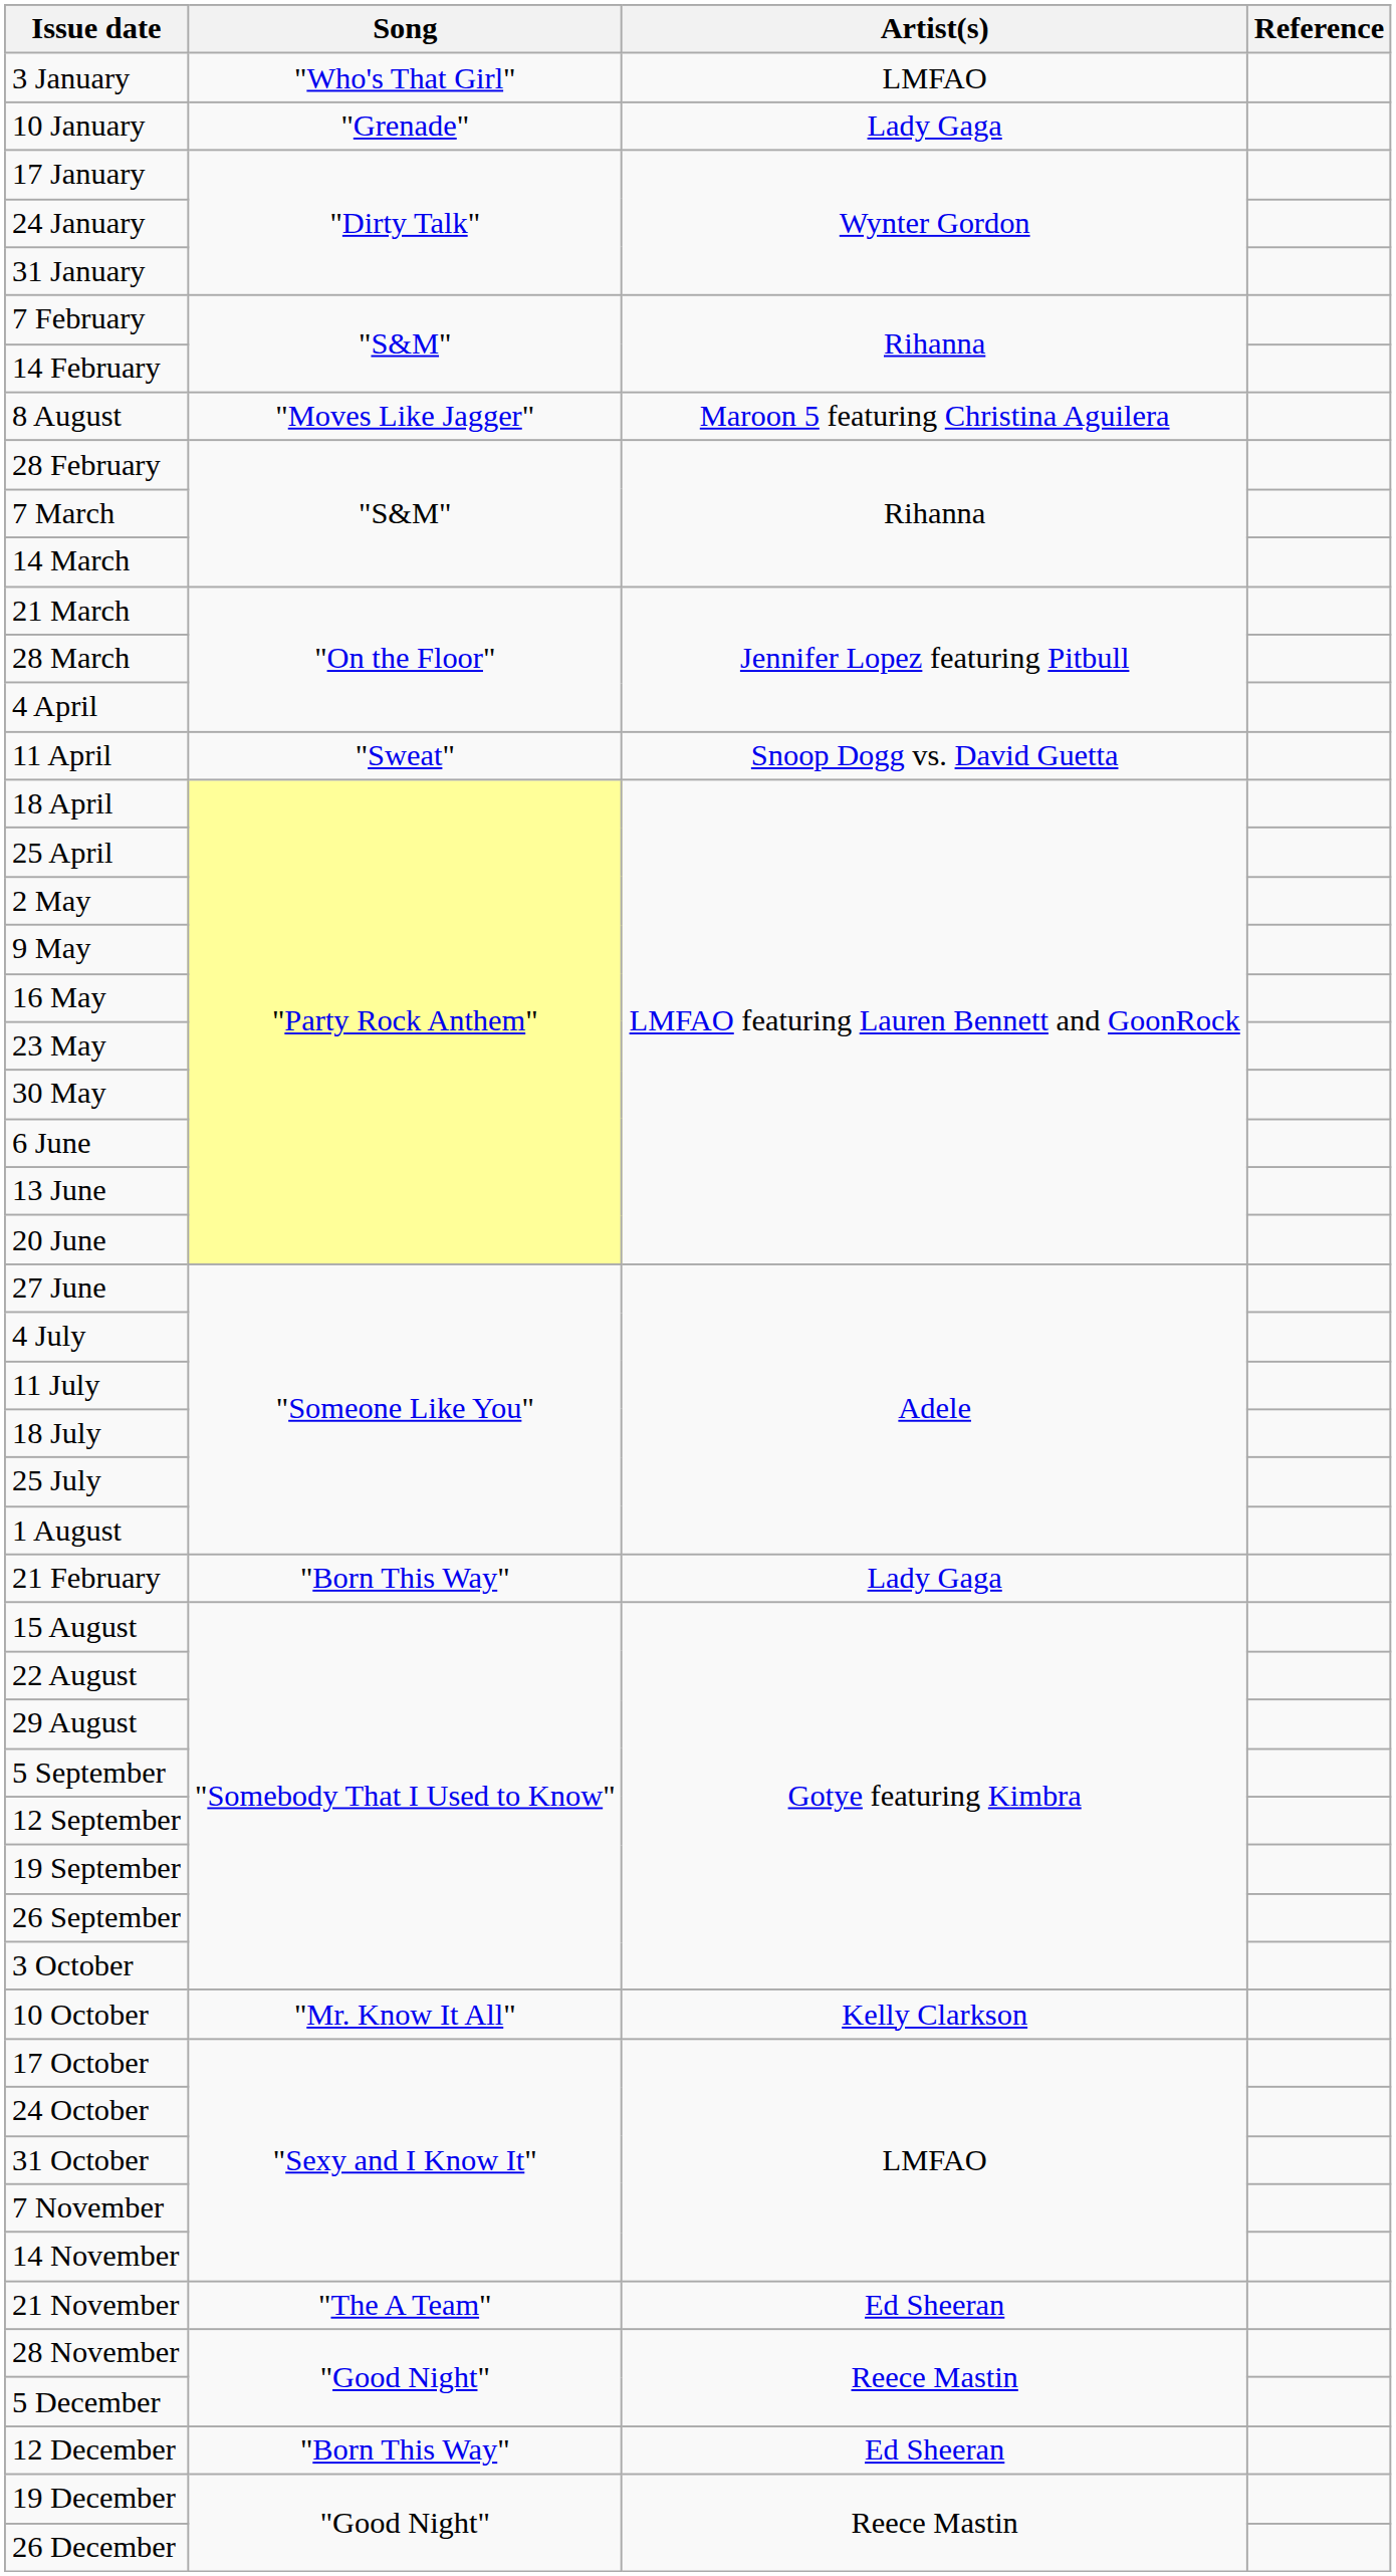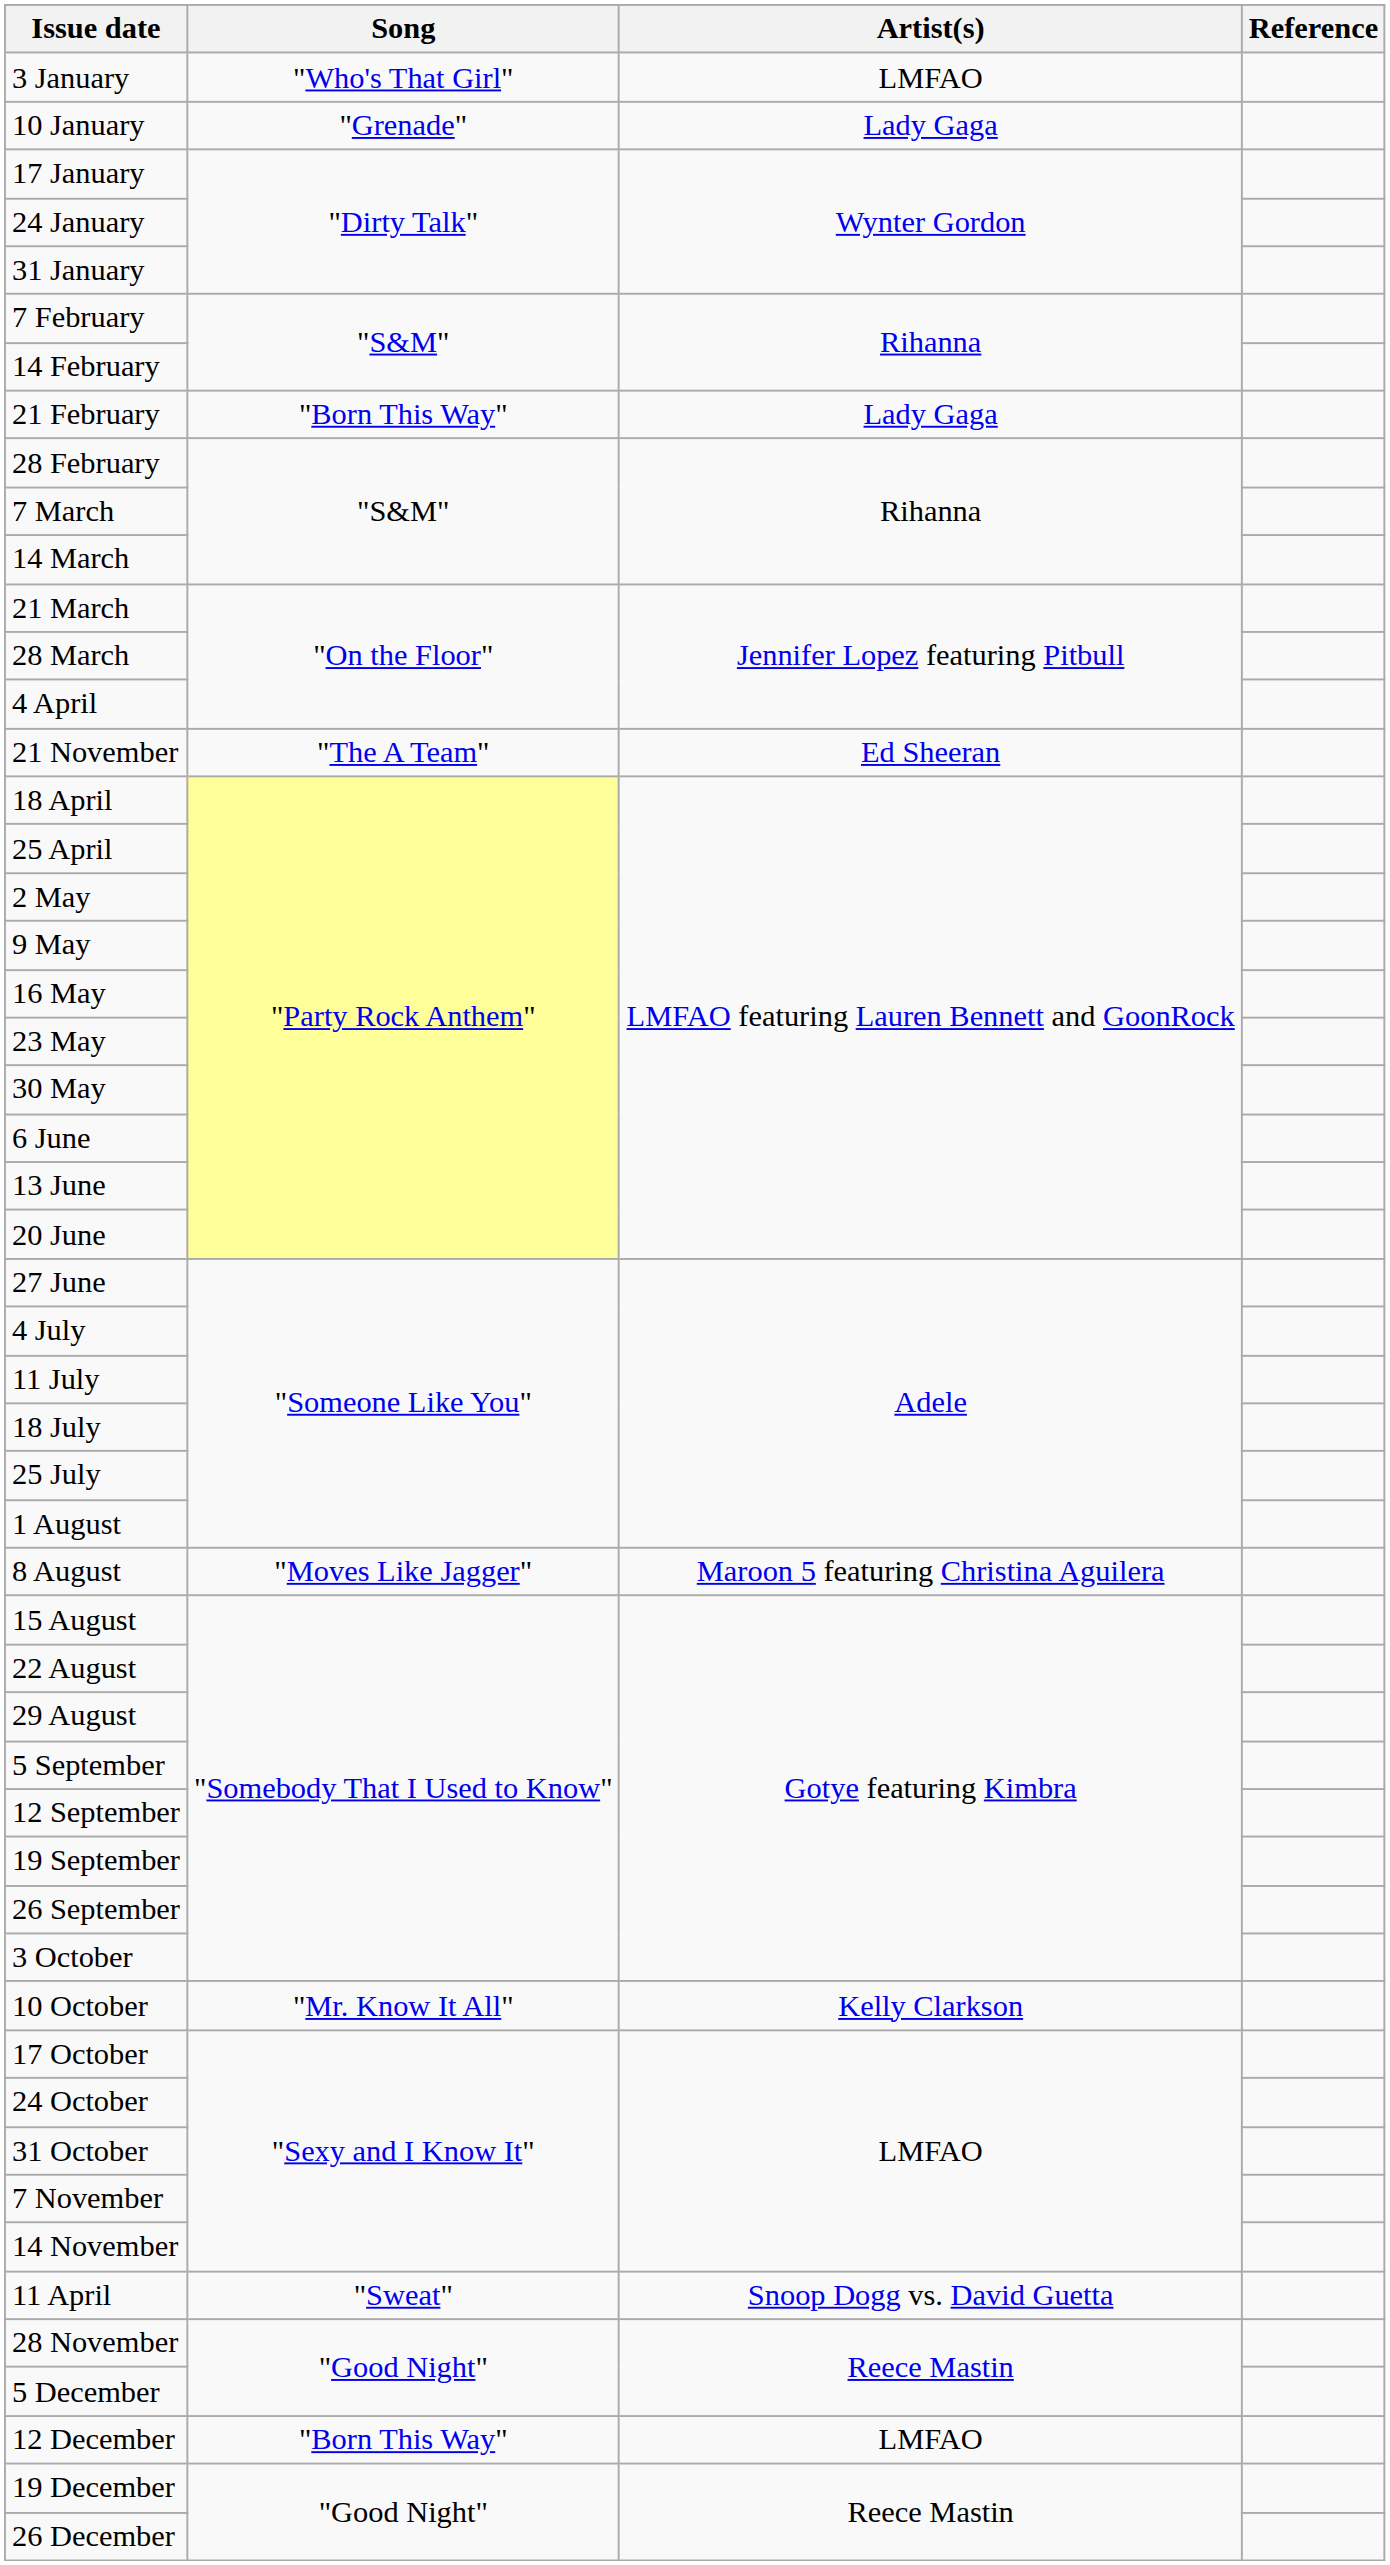 <table class="wikitable">
 <tr>
 <th>Issue date</th>
 <th>Song</th>
 <th>Artist(s)</th>
 <th>Reference</th>
 </tr>
 <tr>
 <td align="left">3 January</td>
 <td align="center">"<a href='#'>Who's That Girl</a>"</td>
 <td align="center">LMFAO</td>
 <td align="center"></td>
 </tr>
 <tr>
 <td align="left">10 January</td>
 <td align="center">"<a href='#'>Grenade</a>"</td>
 <td align="center"><a href='#'>Lady Gaga</a></td>
 <td align="center"></td>
 </tr>
 <tr>
 <td align="left">17 January</td>
 <td align="center" rowspan="3">"<a href='#'>Dirty Talk</a>"</td>
 <td align="center" rowspan="3"><a href='#'>Wynter Gordon</a></td>
 <td align="center"></td>
 </tr>
 <tr>
 <td align="left">24 January</td>
 <td align="center"></td>
 </tr>
 <tr>
 <td align="left">31 January</td>
 <td align="center"></td>
 </tr>
 <tr>
 <td align="left">7 February</td>
 <td align="center" rowspan="2">"<a href='#'>S&M</a>"</td>
 <td align="center" rowspan="2"><a href='#'>Rihanna</a></td>
 <td align="center"></td>
 </tr>
 <tr>
 <td align="left">14 February</td>
 <td align="center"></td>
 </tr>
 <tr>
-<td align="left">8 August</td>
-<td align="center">"<a href='#'>Moves Like Jagger</a>"</td>
-<td align="center"><a href='#'>Maroon 5</a> featuring <a href='#'>Christina Aguilera</a></td>
+<td align="left">21 February</td>
+<td align="center">"<a href='#'>Born This Way</a>"</td>
+<td align="center"><a href='#'>Lady Gaga</a></td>
 <td align="center"></td>
 </tr>
 <tr>
 <td align="left">28 February</td>
 <td align="center" rowspan="3">"S&M"</td>
 <td align="center" rowspan="3">Rihanna</td>
 <td align="center"></td>
 </tr>
 <tr>
 <td align="left">7 March</td>
 <td align="center"></td>
 </tr>
 <tr>
 <td align="left">14 March</td>
 <td align="center"></td>
 </tr>
 <tr>
 <td align="left">21 March</td>
 <td align="center" rowspan="3">"<a href='#'>On the Floor</a>"</td>
 <td align="center" rowspan="3"><a href='#'>Jennifer Lopez</a> featuring <a href='#'>Pitbull</a></td>
 <td align="center"></td>
 </tr>
 <tr>
 <td align="left">28 March</td>
 <td align="center"></td>
 </tr>
 <tr>
 <td align="left">4 April</td>
 <td align="center"></td>
 </tr>
 <tr>
-<td align="left">11 April</td>
-<td align="center">"<a href='#'>Sweat</a>"</td>
-<td align="center"><a href='#'>Snoop Dogg</a> vs. <a href='#'>David Guetta</a></td>
+<td align="left">21 November</td>
+<td align="center">"<a href='#'>The A Team</a>"</td>
+<td align="center"><a href='#'>Ed Sheeran</a></td>
 <td align="center"></td>
 </tr>
 <tr>
 <td align="left">18 April</td>
 <td bgcolor=#FFFF99 align="center" rowspan="10">"<a href='#'>Party Rock Anthem</a>"</td>
 <td align="center" rowspan="10"><a href='#'>LMFAO</a> featuring <a href='#'>Lauren Bennett</a> and <a href='#'>GoonRock</a></td>
 <td align="center"></td>
 </tr>
 <tr>
 <td align="left">25 April</td>
 <td align="center"></td>
 </tr>
 <tr>
 <td align="left">2 May</td>
 <td align="center"></td>
 </tr>
 <tr>
 <td align="left">9 May</td>
 <td align="center"></td>
 </tr>
 <tr>
 <td align="left">16 May</td>
 <td align="center"></td>
 </tr>
 <tr>
 <td align="left">23 May</td>
 <td align="center"></td>
 </tr>
 <tr>
 <td align="left">30 May</td>
 <td align="center"></td>
 </tr>
 <tr>
 <td align="left">6 June</td>
 <td align="center"></td>
 </tr>
 <tr>
 <td align="left">13 June</td>
 <td align="center"></td>
 </tr>
 <tr>
 <td align="left">20 June</td>
 <td align="center"></td>
 </tr>
 <tr>
 <td align="left">27 June</td>
 <td align="center" rowspan="6">"<a href='#'>Someone Like You</a>"</td>
 <td align="center" rowspan="6"><a href='#'>Adele</a></td>
 <td align="center"></td>
 </tr>
 <tr>
 <td align="left">4 July</td>
 <td align="center"></td>
 </tr>
 <tr>
 <td align="left">11 July</td>
 <td align="center"></td>
 </tr>
 <tr>
 <td align="left">18 July</td>
 <td align="center"></td>
 </tr>
 <tr>
 <td align="left">25 July</td>
 <td align="center"></td>
 </tr>
 <tr>
 <td align="left">1 August</td>
 <td align="center"></td>
 </tr>
 <tr>
-<td align="left">21 February</td>
-<td align="center">"<a href='#'>Born This Way</a>"</td>
-<td align="center"><a href='#'>Lady Gaga</a></td>
+<td align="left">8 August</td>
+<td align="center">"<a href='#'>Moves Like Jagger</a>"</td>
+<td align="center"><a href='#'>Maroon 5</a> featuring <a href='#'>Christina Aguilera</a></td>
 <td align="center"></td>
 </tr>
 <tr>
 <td align="left">15 August</td>
 <td align="center" rowspan="8">"<a href='#'>Somebody That I Used to Know</a>"</td>
 <td align="center" rowspan="8"><a href='#'>Gotye</a> featuring <a href='#'>Kimbra</a></td>
 <td align="center"></td>
 </tr>
 <tr>
 <td align="left">22 August</td>
 <td align="center"></td>
 </tr>
 <tr>
 <td align="left">29 August</td>
 <td align="center"></td>
 </tr>
 <tr>
 <td align="left">5 September</td>
 <td align="center"></td>
 </tr>
 <tr>
 <td align="left">12 September</td>
 <td align="center"></td>
 </tr>
 <tr>
 <td align="left">19 September</td>
 <td align="center"></td>
 </tr>
 <tr>
 <td align="left">26 September</td>
 <td align="center"></td>
 </tr>
 <tr>
 <td align="left">3 October</td>
 <td align="center"></td>
 </tr>
 <tr>
 <td align="left">10 October</td>
 <td align="center">"<a href='#'>Mr. Know It All</a>"</td>
 <td align="center"><a href='#'>Kelly Clarkson</a></td>
 <td align="center"></td>
 </tr>
 <tr>
 <td align="left">17 October</td>
 <td align="center" rowspan="5">"<a href='#'>Sexy and I Know It</a>"</td>
 <td align="center" rowspan="5">LMFAO</td>
 <td align="center"></td>
 </tr>
 <tr>
 <td align="left">24 October</td>
 <td align="center"></td>
 </tr>
 <tr>
 <td align="left">31 October</td>
 <td align="center"></td>
 </tr>
 <tr>
 <td align="left">7 November</td>
 <td align="center"></td>
 </tr>
 <tr>
 <td align="left">14 November</td>
 <td align="center"></td>
 </tr>
 <tr>
-<td align="left">21 November</td>
-<td align="center">"<a href='#'>The A Team</a>"</td>
-<td align="center"><a href='#'>Ed Sheeran</a></td>
+<td align="left">11 April</td>
+<td align="center">"<a href='#'>Sweat</a>"</td>
+<td align="center"><a href='#'>Snoop Dogg</a> vs. <a href='#'>David Guetta</a></td>
 <td align="center"></td>
 </tr>
 <tr>
 <td align="left">28 November</td>
 <td align="center" rowspan="2">"<a href='#'>Good Night</a>"</td>
 <td align="center" rowspan="2"><a href='#'>Reece Mastin</a></td>
 <td align="center"></td>
 </tr>
 <tr>
 <td align="left">5 December</td>
 <td align="center"></td>
 </tr>
 <tr>
 <td align="left">12 December</td>
 <td align="center">"<a href='#'>Born This Way</a>"</td>
-<td align="center"><a href='#'>Ed Sheeran</a></td>
+<td align="center">LMFAO</td>
 <td align="center"></td>
 </tr>
 <tr>
 <td align="left">19 December</td>
 <td align="center" rowspan="2">"Good Night"</td>
 <td align="center" rowspan="2">Reece Mastin</td>
 <td align="center"></td>
 </tr>
 <tr>
 <td align="left">26 December</td>
 <td align="center"></td>
 </tr>
 </table>
